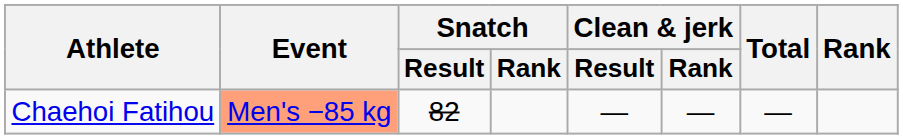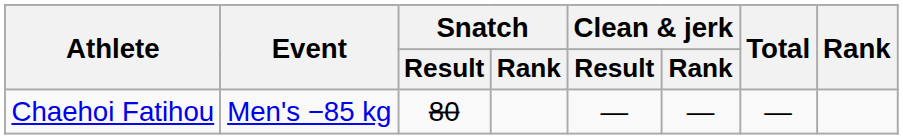 <table class="wikitable" style="font-size:90%">
 <tr>
 <th rowspan="2">Athlete</th>
 <th rowspan="2">Event</th>
 <th colspan="2">Snatch</th>
 <th colspan="2">Clean & jerk</th>
 <th rowspan="2">Total</th>
 <th rowspan="2">Rank</th>
 </tr>
 <tr style="font-size:95%">
 <th>Result</th>
 <th>Rank</th>
 <th>Result</th>
 <th>Rank</th>
 </tr>
 <tr align=center>
 <td align=left><a href='#'>Chaehoi Fatihou</a></td>
-<td align=left style="background: lightsalmon;"><a href='#'>Men's −85 kg</a></td>
-<td><s>82</s></td>
+<td align=left><a href='#'>Men's −85 kg</a></td>
+<td><s>80</s></td>
 <td></td>
 <td>—</td>
 <td>—</td>
 <td>—</td>
 <td></td>
 </tr>
 </table>
